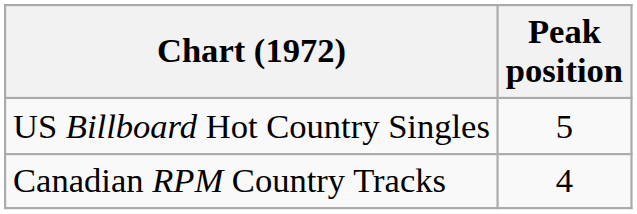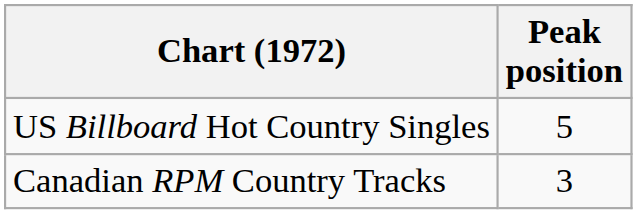 <table class="wikitable sortable">
 <tr>
 <th>Chart (1972)</th>
 <th>Peak<br>position</th>
 </tr>
 <tr>
 <td>US <em>Billboard</em> Hot Country Singles</td>
 <td align="center">5</td>
 </tr>
 <tr>
 <td>Canadian <em>RPM</em> Country Tracks</td>
-<td align="center">4</td>
+<td align="center">3</td>
 </tr>
 </table>
